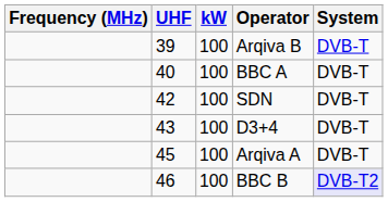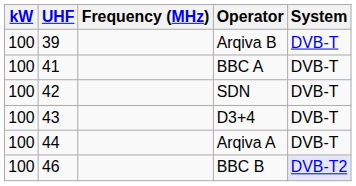 <table class="wikitable sortable">
 <tr>
+<th><a href='#'>kW</a></th>
+<th><a href='#'>UHF</a></th>
 <th>Frequency (<a href='#'>MHz</a>)</th>
-<th><a href='#'>UHF</a></th>
-<th><a href='#'>kW</a></th>
 <th>Operator</th>
 <th>System</th>
 </tr>
 <tr>
+<td>100</td>
+<td>39</td>
 <td></td>
-<td>39</td>
-<td>100</td>
 <td>Arqiva B</td>
 <td><a href='#'>DVB-T</a></td>
 </tr>
 <tr>
+<td>100</td>
+<td>41</td>
 <td></td>
-<td>40</td>
-<td>100</td>
 <td>BBC A</td>
 <td>DVB-T</td>
 </tr>
 <tr>
+<td>100</td>
+<td>42</td>
 <td></td>
-<td>42</td>
-<td>100</td>
 <td>SDN</td>
 <td>DVB-T</td>
 </tr>
 <tr>
+<td>100</td>
+<td>43</td>
 <td></td>
-<td>43</td>
-<td>100</td>
 <td>D3+4</td>
 <td>DVB-T</td>
 </tr>
 <tr>
+<td>100</td>
+<td>44</td>
 <td></td>
-<td>45</td>
-<td>100</td>
 <td>Arqiva A</td>
 <td>DVB-T</td>
 </tr>
 <tr>
+<td>100</td>
+<td>46</td>
 <td></td>
-<td>46</td>
-<td>100</td>
 <td>BBC B</td>
 <td style="background: lavender;"><a href='#'>DVB-T2</a></td>
 </tr>
 </table>
